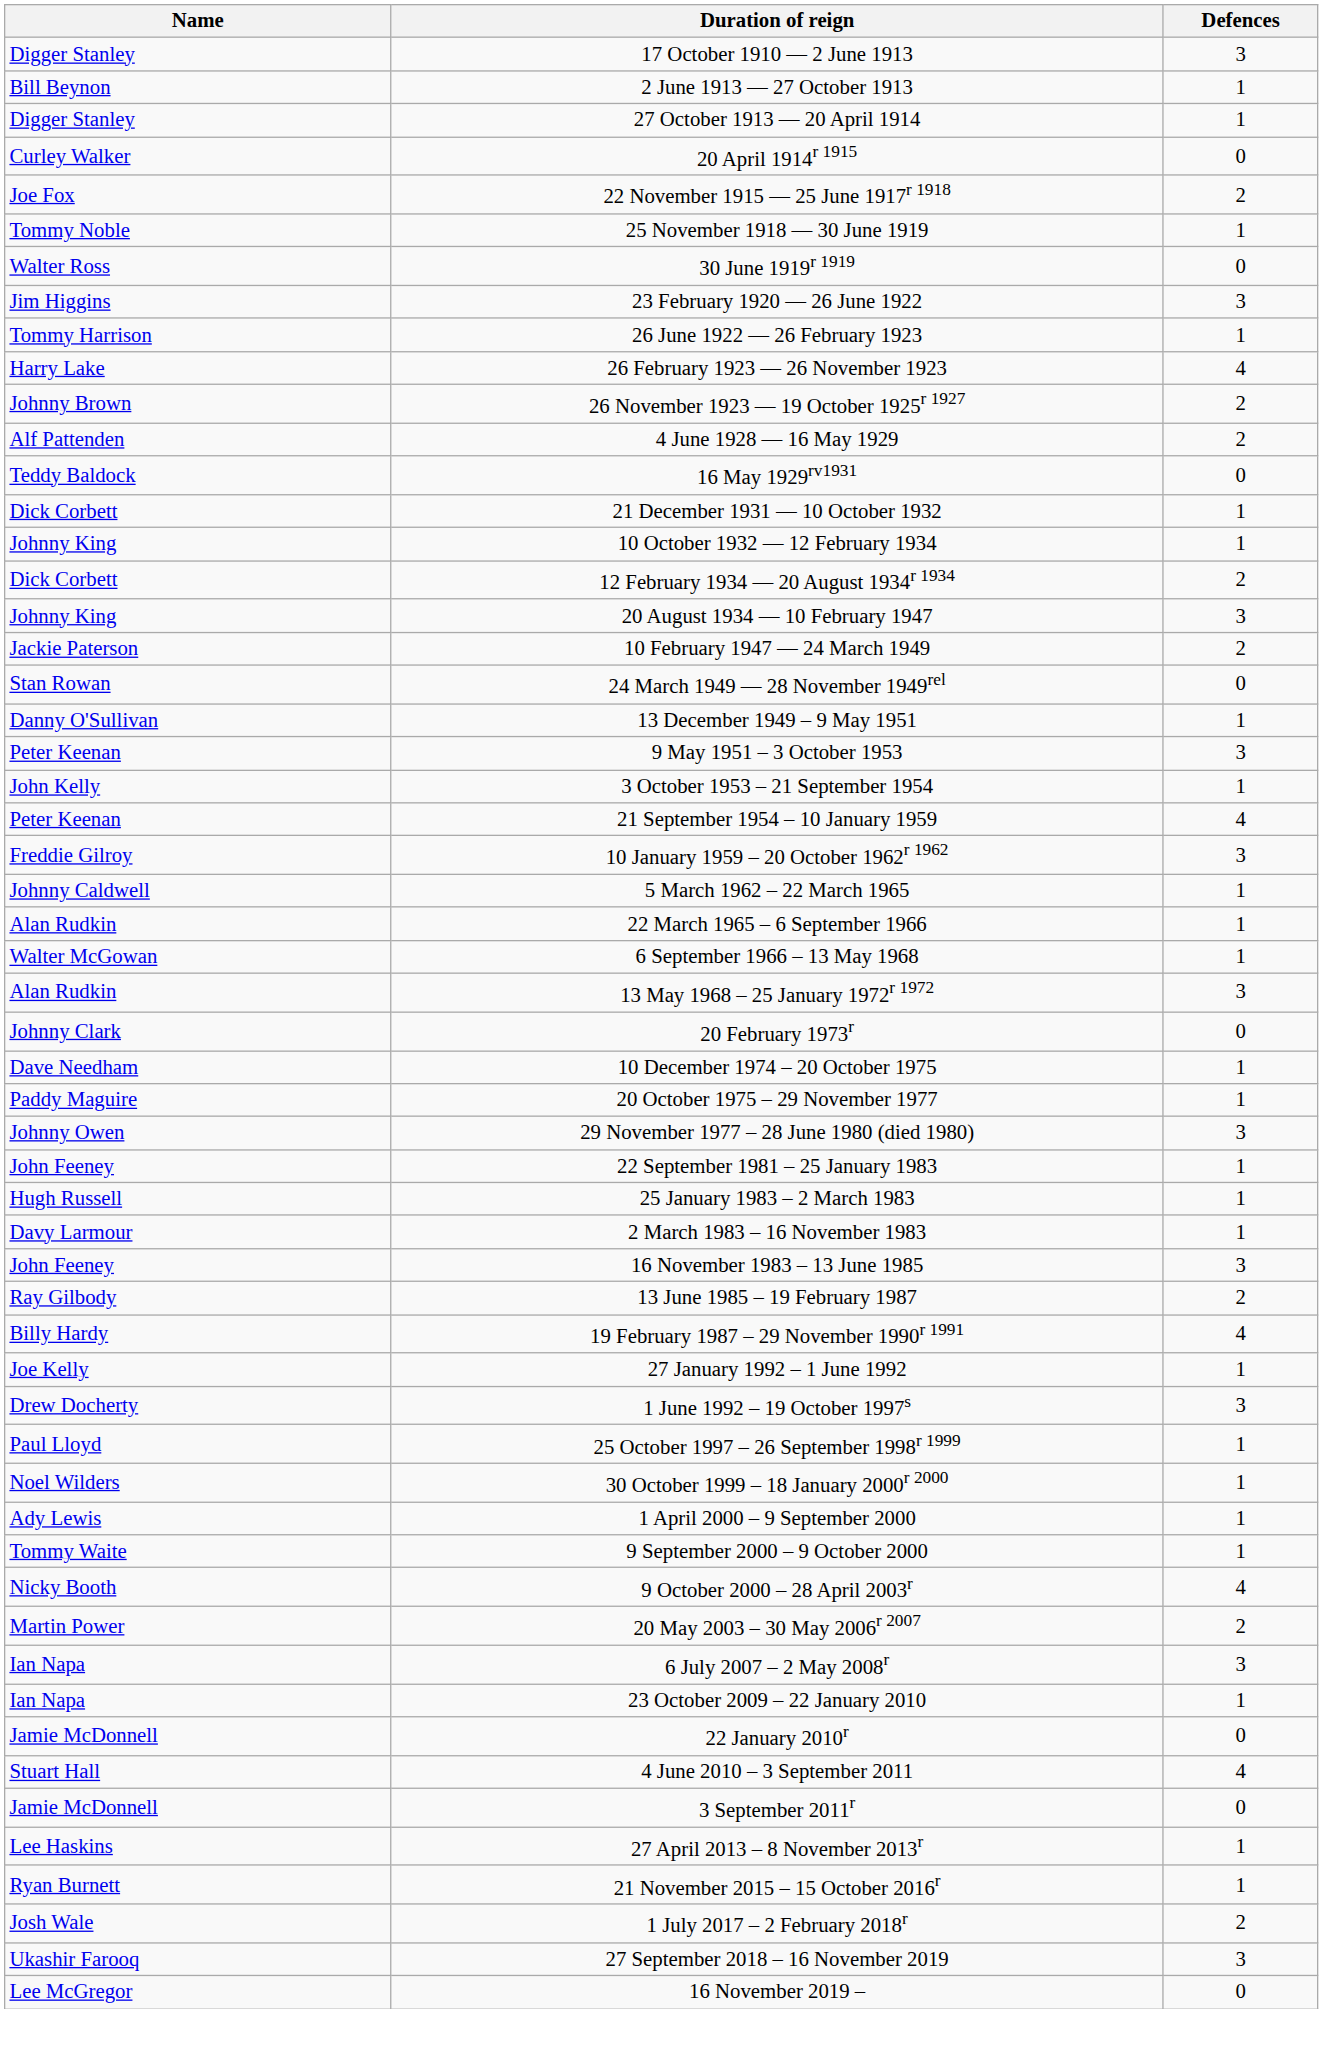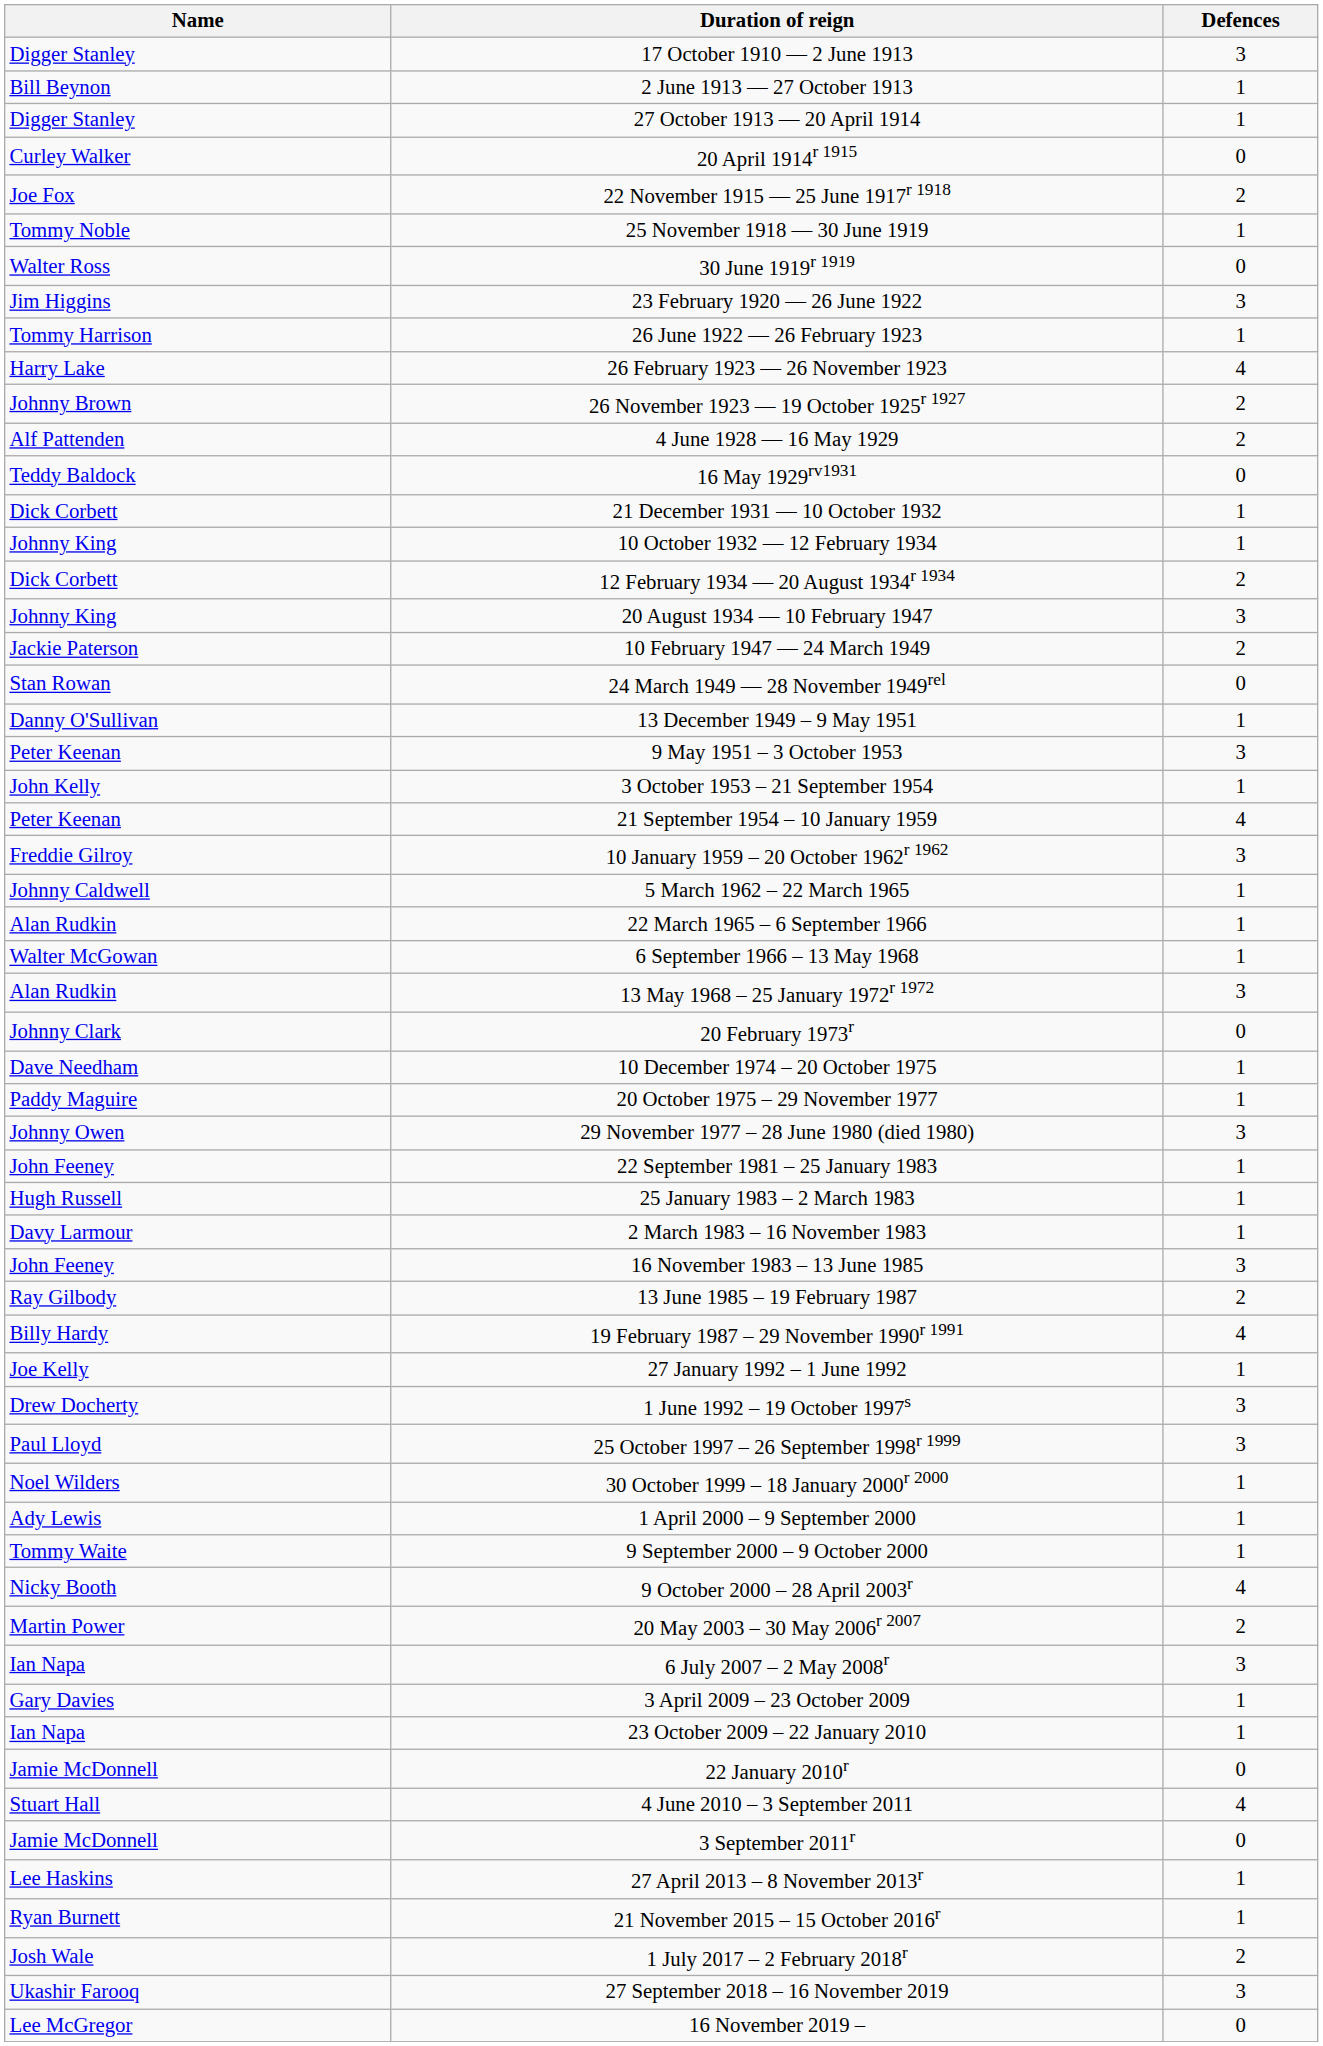 <table class="wikitable" width=80%>
 <tr>
 <th width=25%>Name</th>
 <th width=50%>Duration of reign</th>
 <th width=10%>Defences</th>
 </tr>
 <tr align=center>
 <td align=left><a href='#'>Digger Stanley</a></td>
 <td>17 October 1910 — 2 June 1913</td>
 <td>3</td>
 </tr>
 <tr align=center>
 <td align=left><a href='#'>Bill Beynon</a></td>
 <td>2 June 1913 — 27 October 1913</td>
 <td>1</td>
 </tr>
 <tr align=center>
 <td align=left><a href='#'>Digger Stanley</a></td>
 <td>27 October 1913 — 20 April 1914</td>
 <td>1</td>
 </tr>
 <tr align=center>
 <td align=left><a href='#'>Curley Walker</a></td>
 <td>20 April 1914<sup>r 1915</sup></td>
 <td>0</td>
 </tr>
 <tr align=center>
 <td align=left><a href='#'>Joe Fox</a></td>
 <td>22 November 1915 — 25 June 1917<sup>r 1918</sup></td>
 <td>2</td>
 </tr>
 <tr align=center>
 <td align=left><a href='#'>Tommy Noble</a></td>
 <td>25 November 1918 — 30 June 1919</td>
 <td>1</td>
 </tr>
 <tr align=center>
 <td align=left><a href='#'>Walter Ross</a></td>
 <td>30 June 1919<sup>r 1919</sup></td>
 <td>0</td>
 </tr>
 <tr align=center>
 <td align=left><a href='#'>Jim Higgins</a></td>
 <td>23 February 1920 — 26 June 1922</td>
 <td>3</td>
 </tr>
 <tr align=center>
 <td align=left><a href='#'>Tommy Harrison</a></td>
 <td>26 June 1922 — 26 February 1923</td>
 <td>1</td>
 </tr>
 <tr align=center>
 <td align=left><a href='#'>Harry Lake</a></td>
 <td>26 February 1923 — 26 November 1923</td>
 <td>4</td>
 </tr>
 <tr align=center>
 <td align=left><a href='#'>Johnny Brown</a></td>
 <td>26 November 1923 — 19 October 1925<sup>r 1927</sup></td>
 <td>2</td>
 </tr>
 <tr align=center>
 <td align=left><a href='#'>Alf Pattenden</a></td>
 <td>4 June 1928 — 16 May 1929</td>
 <td>2</td>
 </tr>
 <tr align=center>
 <td align=left><a href='#'>Teddy Baldock</a></td>
 <td>16 May 1929<sup>rv1931</sup></td>
 <td>0</td>
 </tr>
 <tr align=center>
 <td align=left><a href='#'>Dick Corbett</a></td>
 <td>21 December 1931 — 10 October 1932</td>
 <td>1</td>
 </tr>
 <tr align=center>
 <td align=left><a href='#'>Johnny King</a></td>
 <td>10 October 1932 — 12 February 1934</td>
 <td>1</td>
 </tr>
 <tr align=center>
 <td align=left><a href='#'>Dick Corbett</a></td>
 <td>12 February 1934 — 20 August 1934<sup>r 1934</sup></td>
 <td>2</td>
 </tr>
 <tr align=center>
 <td align=left><a href='#'>Johnny King</a></td>
 <td>20 August 1934 — 10 February 1947</td>
 <td>3</td>
 </tr>
 <tr align=center>
 <td align=left><a href='#'>Jackie Paterson</a></td>
 <td>10 February 1947 — 24 March 1949</td>
 <td>2</td>
 </tr>
 <tr align=center>
 <td align=left><a href='#'>Stan Rowan</a></td>
 <td>24 March 1949 — 28 November 1949<sup>rel</sup></td>
 <td>0</td>
 </tr>
 <tr align=center>
 <td align=left><a href='#'>Danny O'Sullivan</a></td>
 <td>13 December 1949 – 9 May 1951</td>
 <td>1</td>
 </tr>
 <tr align=center>
 <td align=left><a href='#'>Peter Keenan</a></td>
 <td>9 May 1951 – 3 October 1953</td>
 <td>3</td>
 </tr>
 <tr align=center>
 <td align=left><a href='#'>John Kelly</a></td>
 <td>3 October 1953 – 21 September 1954</td>
 <td>1</td>
 </tr>
 <tr align=center>
 <td align=left><a href='#'>Peter Keenan</a></td>
 <td>21 September 1954 – 10 January 1959</td>
 <td>4</td>
 </tr>
 <tr align=center>
 <td align=left><a href='#'>Freddie Gilroy</a></td>
 <td>10 January 1959 – 20 October 1962<sup>r 1962</sup></td>
 <td>3</td>
 </tr>
 <tr align=center>
 <td align=left><a href='#'>Johnny Caldwell</a></td>
 <td>5 March 1962 – 22 March 1965</td>
 <td>1</td>
 </tr>
 <tr align=center>
 <td align=left><a href='#'>Alan Rudkin</a></td>
 <td>22 March 1965 – 6 September 1966</td>
 <td>1</td>
 </tr>
 <tr align=center>
 <td align=left><a href='#'>Walter McGowan</a></td>
 <td>6 September 1966 – 13 May 1968</td>
 <td>1</td>
 </tr>
 <tr align=center>
 <td align=left><a href='#'>Alan Rudkin</a></td>
 <td>13 May 1968 – 25 January 1972<sup>r 1972</sup></td>
 <td>3</td>
 </tr>
 <tr align=center>
 <td align=left><a href='#'>Johnny Clark</a></td>
 <td>20 February 1973<sup>r</sup></td>
 <td>0</td>
 </tr>
 <tr align=center>
 <td align=left><a href='#'>Dave Needham</a></td>
 <td>10 December 1974 – 20 October 1975</td>
 <td>1</td>
 </tr>
 <tr align=center>
 <td align=left><a href='#'>Paddy Maguire</a></td>
 <td>20 October 1975 – 29 November 1977</td>
 <td>1</td>
 </tr>
 <tr align=center>
 <td align=left><a href='#'>Johnny Owen</a></td>
 <td>29 November 1977 – 28 June 1980 (died 1980)</td>
 <td>3</td>
 </tr>
 <tr align=center>
 <td align=left><a href='#'>John Feeney</a></td>
 <td>22 September 1981 – 25 January 1983</td>
 <td>1</td>
 </tr>
 <tr align=center>
 <td align=left><a href='#'>Hugh Russell</a></td>
 <td>25 January 1983 – 2 March 1983</td>
 <td>1</td>
 </tr>
 <tr align=center>
 <td align=left><a href='#'>Davy Larmour</a></td>
 <td>2 March 1983 – 16 November 1983</td>
 <td>1</td>
 </tr>
 <tr align=center>
 <td align=left><a href='#'>John Feeney</a></td>
 <td>16 November 1983 – 13 June 1985</td>
 <td>3</td>
 </tr>
 <tr align=center>
 <td align=left><a href='#'>Ray Gilbody</a></td>
 <td>13 June 1985 – 19 February 1987</td>
 <td>2</td>
 </tr>
 <tr align=center>
 <td align=left><a href='#'>Billy Hardy</a></td>
 <td>19 February 1987 – 29 November 1990<sup>r 1991</sup></td>
 <td>4</td>
 </tr>
 <tr align=center>
 <td align=left><a href='#'>Joe Kelly</a></td>
 <td>27 January 1992 – 1 June 1992</td>
 <td>1</td>
 </tr>
 <tr align=center>
 <td align=left><a href='#'>Drew Docherty</a></td>
 <td>1 June 1992 – 19 October 1997<sup>s</sup></td>
 <td>3</td>
 </tr>
 <tr align=center>
 <td align=left><a href='#'>Paul Lloyd</a></td>
 <td>25 October 1997 – 26 September 1998<sup>r 1999</sup></td>
-<td>1</td>
+<td>3</td>
 </tr>
 <tr align=center>
 <td align=left><a href='#'>Noel Wilders</a></td>
 <td>30 October 1999 – 18 January 2000<sup>r 2000</sup></td>
 <td>1</td>
 </tr>
 <tr align=center>
 <td align=left><a href='#'>Ady Lewis</a></td>
 <td>1 April 2000 – 9 September 2000</td>
 <td>1</td>
 </tr>
 <tr align=center>
 <td align=left><a href='#'>Tommy Waite</a></td>
 <td>9 September 2000 – 9 October 2000</td>
 <td>1</td>
 </tr>
 <tr align=center>
 <td align=left><a href='#'>Nicky Booth</a></td>
 <td>9 October 2000 – 28 April 2003<sup>r</sup></td>
 <td>4</td>
 </tr>
 <tr align=center>
 <td align=left><a href='#'>Martin Power</a></td>
 <td>20 May 2003 – 30 May 2006<sup>r 2007</sup></td>
 <td>2</td>
 </tr>
 <tr align=center>
 <td align=left><a href='#'>Ian Napa</a></td>
 <td>6 July 2007 – 2 May 2008<sup>r</sup></td>
 <td>3</td>
+</tr>
+<tr align=center>
+<td align=left><a href='#'>Gary Davies</a></td>
+<td>3 April 2009 – 23 October 2009</td>
+<td>1</td>
 </tr>
 <tr align=center>
 <td align=left><a href='#'>Ian Napa</a></td>
 <td>23 October 2009 – 22 January 2010</td>
 <td>1</td>
 </tr>
 <tr align=center>
 <td align=left><a href='#'>Jamie McDonnell</a></td>
 <td>22 January 2010<sup>r</sup></td>
 <td>0</td>
 </tr>
 <tr align=center>
 <td align=left><a href='#'>Stuart Hall</a></td>
 <td>4 June 2010 – 3 September 2011</td>
 <td>4</td>
 </tr>
 <tr align=center>
 <td align=left><a href='#'>Jamie McDonnell</a></td>
 <td>3 September 2011<sup>r</sup></td>
 <td>0</td>
 </tr>
 <tr align=center>
 <td align=left><a href='#'>Lee Haskins</a></td>
 <td>27 April 2013 – 8 November 2013<sup>r</sup></td>
 <td>1</td>
 </tr>
 <tr align=center>
 <td align=left><a href='#'>Ryan Burnett</a></td>
 <td>21 November 2015 – 15 October 2016<sup>r</sup></td>
 <td>1</td>
 </tr>
 <tr align=center>
 <td align=left><a href='#'>Josh Wale</a></td>
 <td>1 July 2017 – 2 February 2018<sup>r</sup></td>
 <td>2</td>
 </tr>
 <tr align=center>
 <td align=left><a href='#'>Ukashir Farooq</a></td>
 <td>27 September 2018 – 16 November 2019</td>
 <td>3</td>
 </tr>
 <tr align=center>
 <td align=left><a href='#'>Lee McGregor</a></td>
 <td>16 November 2019 –</td>
 <td>0</td>
 </tr>
 </table>
